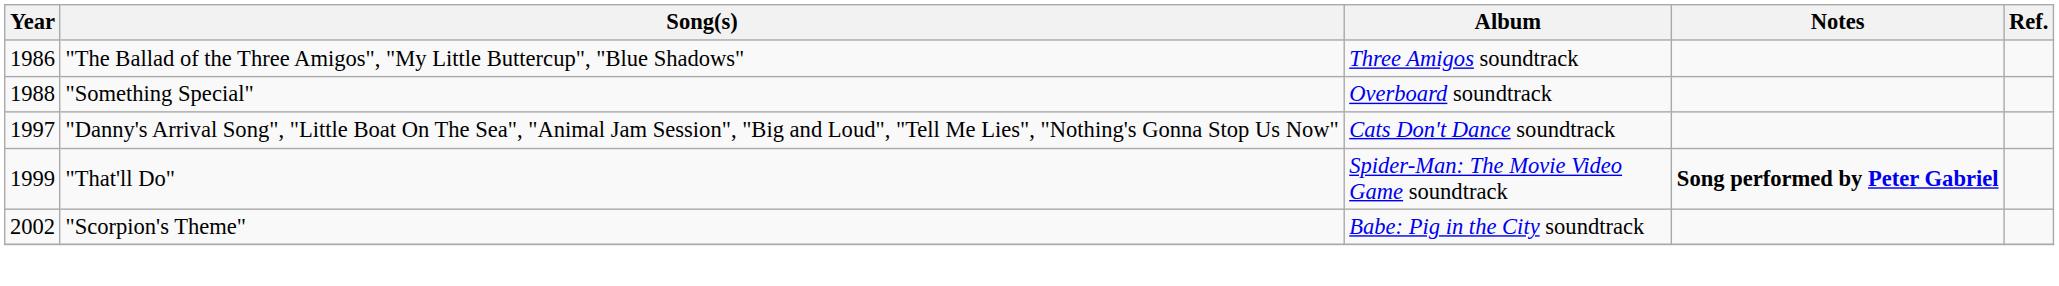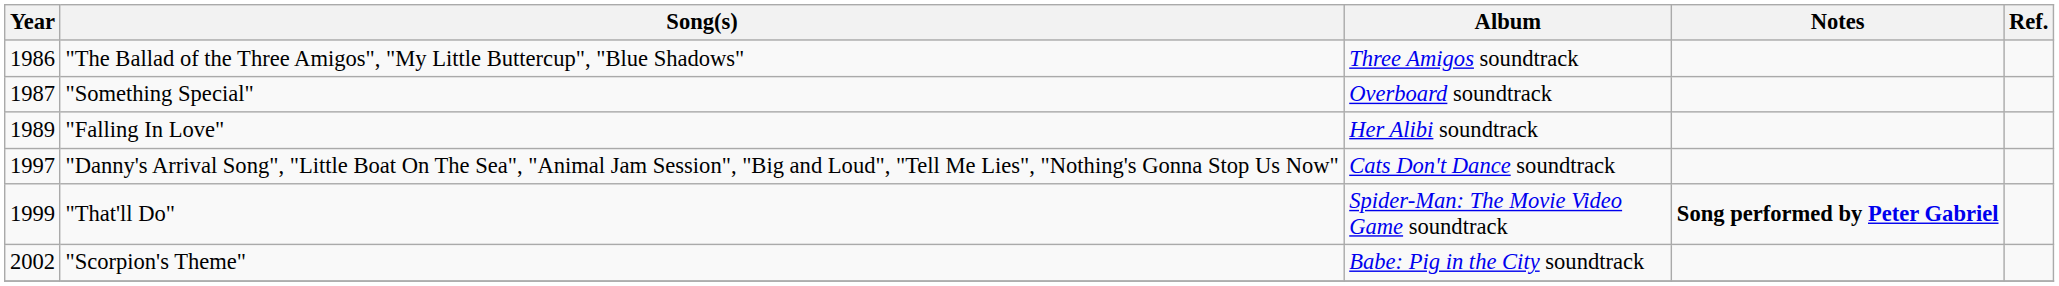 <table class="wikitable">
 <tr>
 <th>Year</th>
 <th>Song(s)</th>
 <th style="width:225px;">Album</th>
 <th>Notes</th>
 <th>Ref.</th>
 </tr>
 <tr>
 <td>1986</td>
 <td>"The Ballad of the Three Amigos", "My Little Buttercup", "Blue Shadows"</td>
 <td><em><a href='#'>Three Amigos</a></em> soundtrack</td>
 <td></td>
 <td style="text-align:center;"></td>
 </tr>
 <tr>
-<td>1988</td>
+<td>1987</td>
 <td>"Something Special"</td>
 <td><em><a href='#'>Overboard</a></em> soundtrack</td>
+<td></td>
+<td style="text-align:center;"></td>
+</tr>
+<tr>
+<td>1989</td>
+<td>"Falling In Love"</td>
+<td><em><a href='#'>Her Alibi</a></em> soundtrack</td>
 <td></td>
 <td style="text-align:center;"></td>
 </tr>
 <tr>
 <td>1997</td>
 <td>"Danny's Arrival Song", "Little Boat On The Sea", "Animal Jam Session", "Big and Loud", "Tell Me Lies", "Nothing's Gonna Stop Us Now"</td>
 <td><em><a href='#'>Cats Don't Dance</a></em> soundtrack</td>
 <td></td>
 <td style="text-align:center;"></td>
 </tr>
 <tr>
 <td>1999</td>
 <td>"That'll Do"</td>
 <td><em><a href='#'>Spider-Man: The Movie Video Game</a></em> soundtrack</td>
 <td><strong>Song performed by <a href='#'>Peter Gabriel</a></strong></td>
 <td style="text-align:center;"></td>
 </tr>
 <tr>
 <td>2002</td>
 <td>"Scorpion's Theme"</td>
 <td><em><a href='#'>Babe: Pig in the City</a></em> soundtrack</td>
 <td></td>
 <td style="text-align:center;"></td>
 </tr>
 <tr>
 </tr>
 </table>
